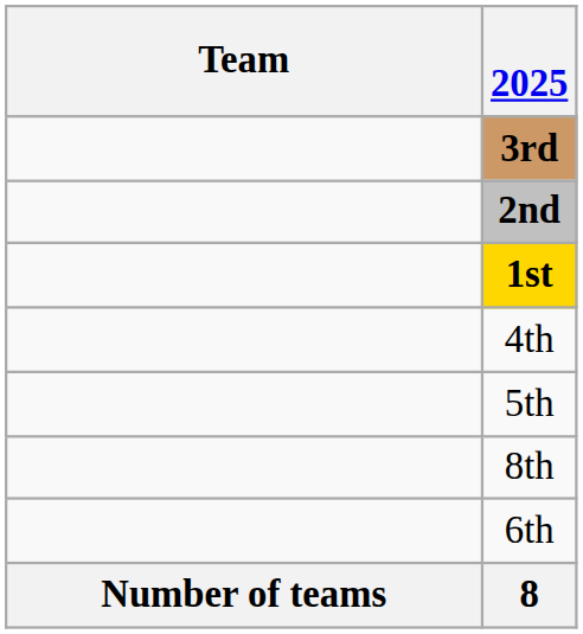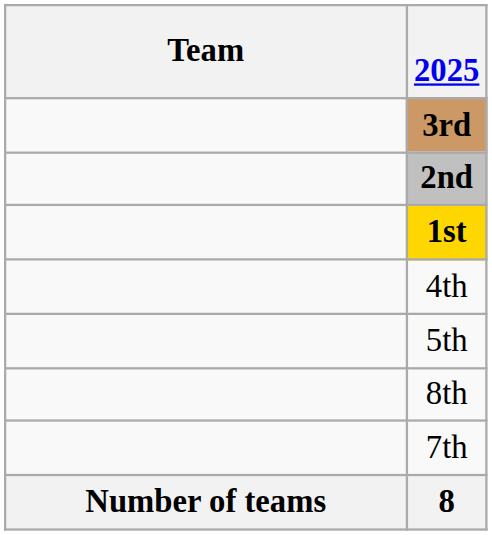 <table class="wikitable" style="text-align:center; font-size:90%">
 <tr>
 <th width=170>Team</th>
 <th width=25><br><a href='#'>2025</a></th>
 </tr>
 <tr>
 <td align=left></td>
 <td bgcolor=cc9966><strong>3rd</strong></td>
 </tr>
 <tr>
 <td align=left></td>
 <td bgcolor=silver><strong>2nd</strong></td>
 </tr>
 <tr>
 <td align=left></td>
 <td bgcolor=gold><strong>1st</strong></td>
 </tr>
 <tr>
 <td align=left></td>
 <td>4th</td>
 </tr>
 <tr>
 <td align=left></td>
 <td>5th</td>
 </tr>
 <tr>
 <td align=left></td>
 <td>8th</td>
 </tr>
 <tr>
 <td align=left></td>
-<td>6th</td>
+<td>7th</td>
 </tr>
 <tr>
 <th>Number of teams</th>
 <th>8</th>
 </tr>
 </table>
